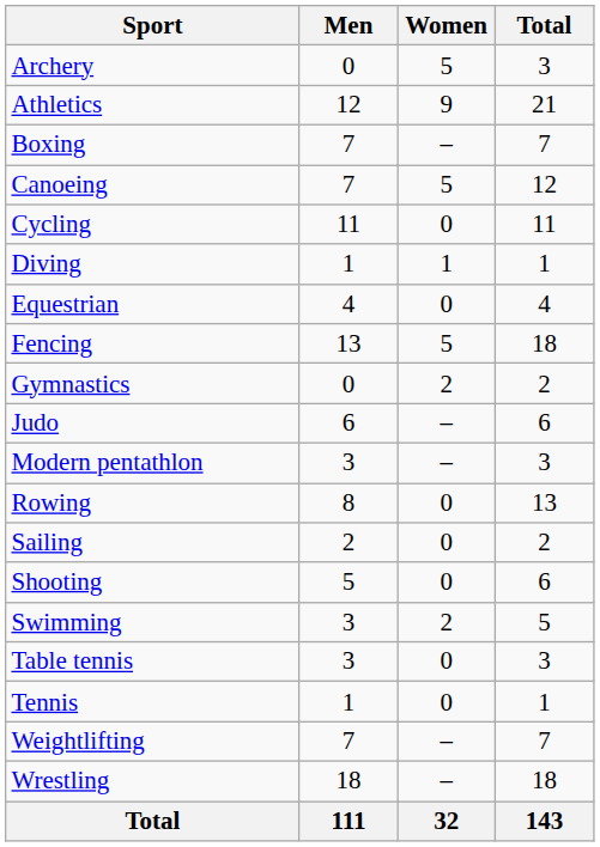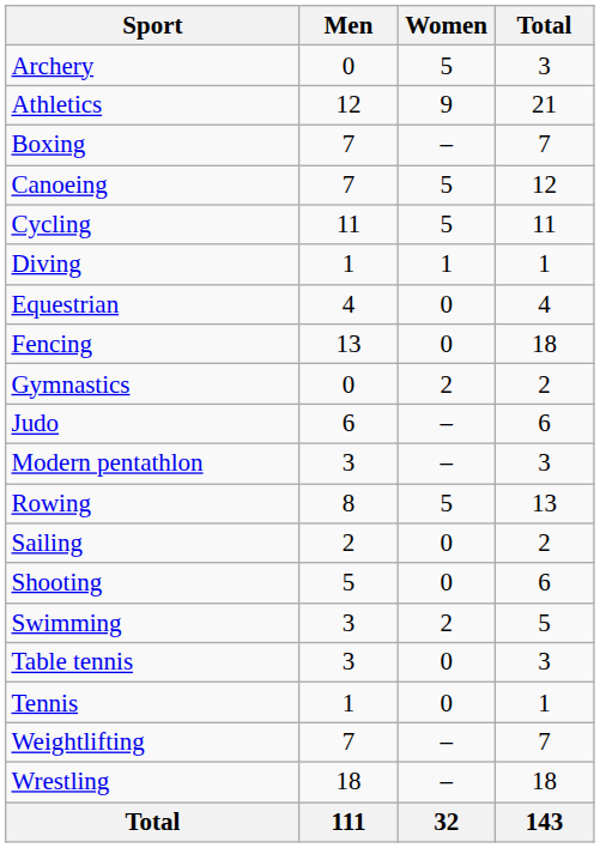 <table class="wikitable sortable" style="text-align:center;">
 <tr>
 <th width=180>Sport</th>
 <th width=55>Men</th>
 <th width=55>Women</th>
 <th width=55>Total</th>
 </tr>
 <tr>
 <td align=left><a href='#'>Archery</a></td>
 <td>0</td>
 <td>5</td>
 <td>3</td>
 </tr>
 <tr>
 <td align=left><a href='#'>Athletics</a></td>
 <td>12</td>
 <td>9</td>
 <td>21</td>
 </tr>
 <tr>
 <td align=left><a href='#'>Boxing</a></td>
 <td>7</td>
 <td>–</td>
 <td>7</td>
 </tr>
 <tr>
 <td align=left><a href='#'>Canoeing</a></td>
 <td>7</td>
 <td>5</td>
 <td>12</td>
 </tr>
 <tr>
 <td align=left><a href='#'>Cycling</a></td>
 <td>11</td>
-<td>0</td>
+<td>5</td>
 <td>11</td>
 </tr>
 <tr>
 <td align=left><a href='#'>Diving</a></td>
 <td>1</td>
 <td>1</td>
 <td>1</td>
 </tr>
 <tr>
 <td align=left><a href='#'>Equestrian</a></td>
 <td>4</td>
 <td>0</td>
 <td>4</td>
 </tr>
 <tr>
 <td align=left><a href='#'>Fencing</a></td>
 <td>13</td>
-<td>5</td>
+<td>0</td>
 <td>18</td>
 </tr>
 <tr>
 <td align=left><a href='#'>Gymnastics</a></td>
 <td>0</td>
 <td>2</td>
 <td>2</td>
 </tr>
 <tr>
 <td align=left><a href='#'>Judo</a></td>
 <td>6</td>
 <td>–</td>
 <td>6</td>
 </tr>
 <tr>
 <td align=left><a href='#'>Modern pentathlon</a></td>
 <td>3</td>
 <td>–</td>
 <td>3</td>
 </tr>
 <tr>
 <td align=left><a href='#'>Rowing</a></td>
 <td>8</td>
-<td>0</td>
+<td>5</td>
 <td>13</td>
 </tr>
 <tr>
 <td align=left><a href='#'>Sailing</a></td>
 <td>2</td>
 <td>0</td>
 <td>2</td>
 </tr>
 <tr>
 <td align=left><a href='#'>Shooting</a></td>
 <td>5</td>
 <td>0</td>
 <td>6</td>
 </tr>
 <tr>
 <td align=left><a href='#'>Swimming</a></td>
 <td>3</td>
 <td>2</td>
 <td>5</td>
 </tr>
 <tr>
 <td align=left><a href='#'>Table tennis</a></td>
 <td>3</td>
 <td>0</td>
 <td>3</td>
 </tr>
 <tr>
 <td align=left><a href='#'>Tennis</a></td>
 <td>1</td>
 <td>0</td>
 <td>1</td>
 </tr>
 <tr>
 <td align=left><a href='#'>Weightlifting</a></td>
 <td>7</td>
 <td>–</td>
 <td>7</td>
 </tr>
 <tr>
 <td align=left><a href='#'>Wrestling</a></td>
 <td>18</td>
 <td>–</td>
 <td>18</td>
 </tr>
 <tr>
 <th>Total</th>
 <th>111</th>
 <th>32</th>
 <th>143</th>
 </tr>
 </table>
